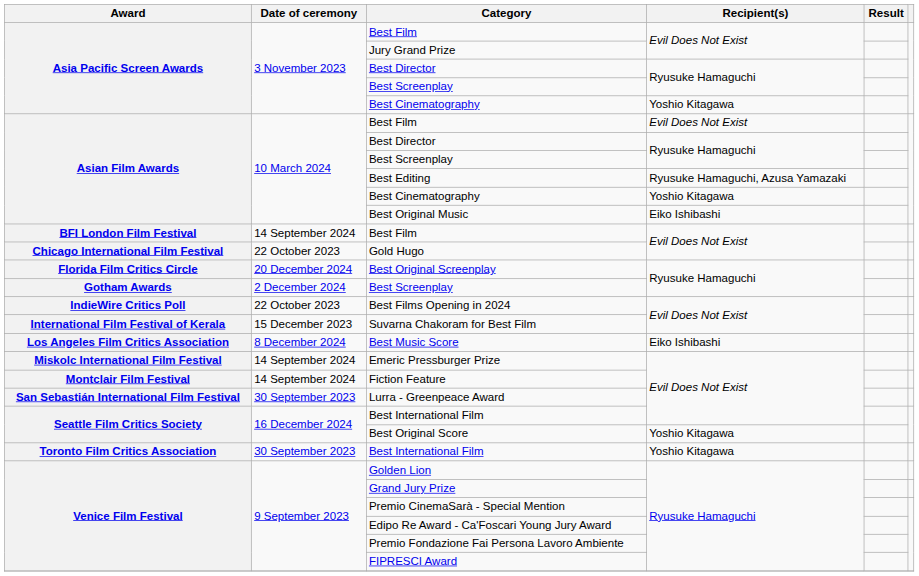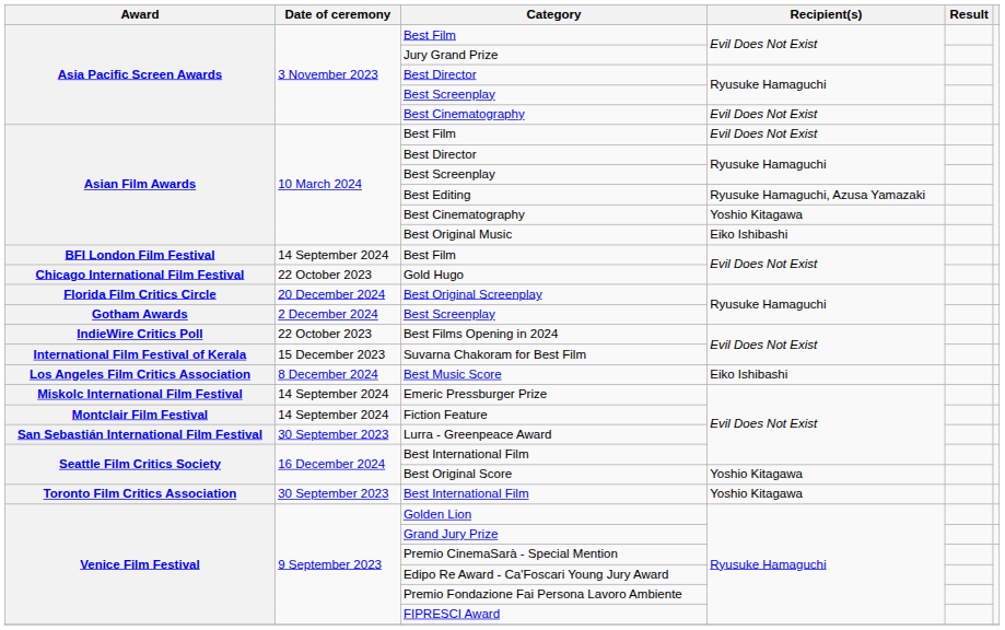 <table class="wikitable sortable plainrowheaders" width="100%">
 <tr>
 <th scope="col">Award</th>
 <th scope="col">Date of ceremony</th>
 <th scope="col">Category</th>
 <th scope="col">Recipient(s)</th>
 <th scope="col">Result</th>
 <th scope="col" class="unsortable"></th>
 </tr>
 <tr>
 <th rowspan="5" scope="row"><a href='#'>Asia Pacific Screen Awards</a></th>
 <td rowspan="5"><a href='#'>3 November 2023</a></td>
 <td><a href='#'>Best Film</a></td>
 <td rowspan="2"><em>Evil Does Not Exist</em></td>
 <td></td>
 <td rowspan="5" align="center"></td>
 </tr>
 <tr>
 <td>Jury Grand Prize</td>
 <td></td>
 </tr>
 <tr>
 <td><a href='#'>Best Director</a></td>
 <td rowspan="2">Ryusuke Hamaguchi</td>
 <td></td>
 </tr>
 <tr>
 <td><a href='#'>Best Screenplay</a></td>
 <td></td>
 </tr>
 <tr>
 <td><a href='#'>Best Cinematography</a></td>
-<td>Yoshio Kitagawa</td>
+<td><em>Evil Does Not Exist</em></td>
 <td></td>
 </tr>
 <tr>
 <th scope="row" rowspan="6"><a href='#'>Asian Film Awards</a></th>
 <td rowspan="6"><a href='#'>10 March 2024</a></td>
 <td>Best Film</td>
 <td><em>Evil Does Not Exist</em></td>
 <td></td>
 <td align="center" rowspan="6"></td>
 </tr>
 <tr>
 <td>Best Director</td>
 <td rowspan="2">Ryusuke Hamaguchi</td>
 <td></td>
 </tr>
 <tr>
 <td>Best Screenplay</td>
 <td></td>
 </tr>
 <tr>
 <td>Best Editing</td>
 <td>Ryusuke Hamaguchi, Azusa Yamazaki</td>
 <td></td>
 </tr>
 <tr>
 <td>Best Cinematography</td>
 <td>Yoshio Kitagawa</td>
 <td></td>
 </tr>
 <tr>
 <td>Best Original Music</td>
 <td>Eiko Ishibashi</td>
 <td></td>
 </tr>
 <tr>
 <th scope="row"><a href='#'>BFI London Film Festival</a></th>
 <td>14 September 2024</td>
 <td>Best Film</td>
 <td rowspan="2"><em>Evil Does Not Exist</em></td>
 <td></td>
 <td align="center"></td>
 </tr>
 <tr>
 <th scope="row"><a href='#'>Chicago International Film Festival</a></th>
 <td>22 October 2023</td>
 <td>Gold Hugo</td>
 <td></td>
 <td align="center"></td>
 </tr>
 <tr>
 <th scope="row"><a href='#'>Florida Film Critics Circle</a></th>
 <td><a href='#'>20 December 2024</a></td>
 <td><a href='#'>Best Original Screenplay</a></td>
 <td rowspan="2">Ryusuke Hamaguchi</td>
 <td></td>
 <td align="center"></td>
 </tr>
 <tr>
 <th scope="row"><a href='#'>Gotham Awards</a></th>
 <td><a href='#'>2 December 2024</a></td>
 <td><a href='#'>Best Screenplay</a></td>
 <td></td>
 <td align="center"></td>
 </tr>
 <tr>
 <th scope="row"><a href='#'>IndieWire Critics Poll</a></th>
 <td>22 October 2023</td>
 <td>Best Films Opening in 2024</td>
 <td rowspan="2"><em>Evil Does Not Exist</em></td>
 <td></td>
 <td align="center"></td>
 </tr>
 <tr>
 <th scope="row"><a href='#'>International Film Festival of Kerala</a></th>
 <td>15 December 2023</td>
 <td>Suvarna Chakoram for Best Film</td>
 <td></td>
 <td align="center"></td>
 </tr>
 <tr>
 <th rowspan="1" scope="row"><a href='#'>Los Angeles Film Critics Association</a></th>
 <td rowspan="1"><a href='#'>8 December 2024</a></td>
 <td><a href='#'>Best Music Score</a></td>
 <td>Eiko Ishibashi</td>
 <td></td>
 <td rowspan="1"></td>
 </tr>
 <tr>
 <th scope="row"><a href='#'>Miskolc International Film Festival</a></th>
 <td>14 September 2024</td>
 <td>Emeric Pressburger Prize</td>
 <td rowspan="4"><em>Evil Does Not Exist</em></td>
 <td></td>
 <td align=center></td>
 </tr>
 <tr>
 <th scope="row"><a href='#'>Montclair Film Festival</a></th>
 <td>14 September 2024</td>
 <td>Fiction Feature</td>
 <td></td>
 <td align="center"></td>
 </tr>
 <tr>
 <th scope="row"><a href='#'>San Sebastián International Film Festival</a></th>
 <td><a href='#'>30 September 2023</a></td>
 <td>Lurra - Greenpeace Award</td>
 <td></td>
 <td align="center"></td>
 </tr>
 <tr>
 <th scope="row" rowspan="2"><a href='#'>Seattle Film Critics Society</a></th>
 <td rowspan="2"><a href='#'>16 December 2024</a></td>
 <td>Best International Film</td>
 <td></td>
 <td align="center" rowspan="2"></td>
 </tr>
 <tr>
 <td>Best Original Score</td>
 <td>Yoshio Kitagawa</td>
 <td></td>
 </tr>
 <tr>
 <th scope="row" rowspan="1"><a href='#'>Toronto Film Critics Association</a></th>
 <td><a href='#'>30 September 2023</a></td>
 <td><a href='#'>Best International Film</a></td>
 <td>Yoshio Kitagawa</td>
 <td></td>
 <td align="center" rowspan="1"></td>
 </tr>
 <tr>
 <th scope="row" rowspan="6"><a href='#'>Venice Film Festival</a></th>
 <td rowspan="6"><a href='#'>9 September 2023</a></td>
 <td><a href='#'>Golden Lion</a></td>
 <td rowspan="6"><a href='#'>Ryusuke Hamaguchi</a></td>
 <td></td>
 <td align="center"></td>
 </tr>
 <tr>
 <td><a href='#'>Grand Jury Prize</a></td>
 <td></td>
 <td align="center"></td>
 </tr>
 <tr>
 <td>Premio CinemaSarà - Special Mention</td>
 <td></td>
 <td align="center" rowspan="4"></td>
 </tr>
 <tr>
 <td>Edipo Re Award - Ca'Foscari Young Jury Award</td>
 <td></td>
 </tr>
 <tr>
 <td>Premio Fondazione Fai Persona Lavoro Ambiente</td>
 <td></td>
 </tr>
 <tr>
 <td><a href='#'>FIPRESCI Award</a></td>
 <td></td>
 </tr>
 <tr>
 </tr>
 </table>
